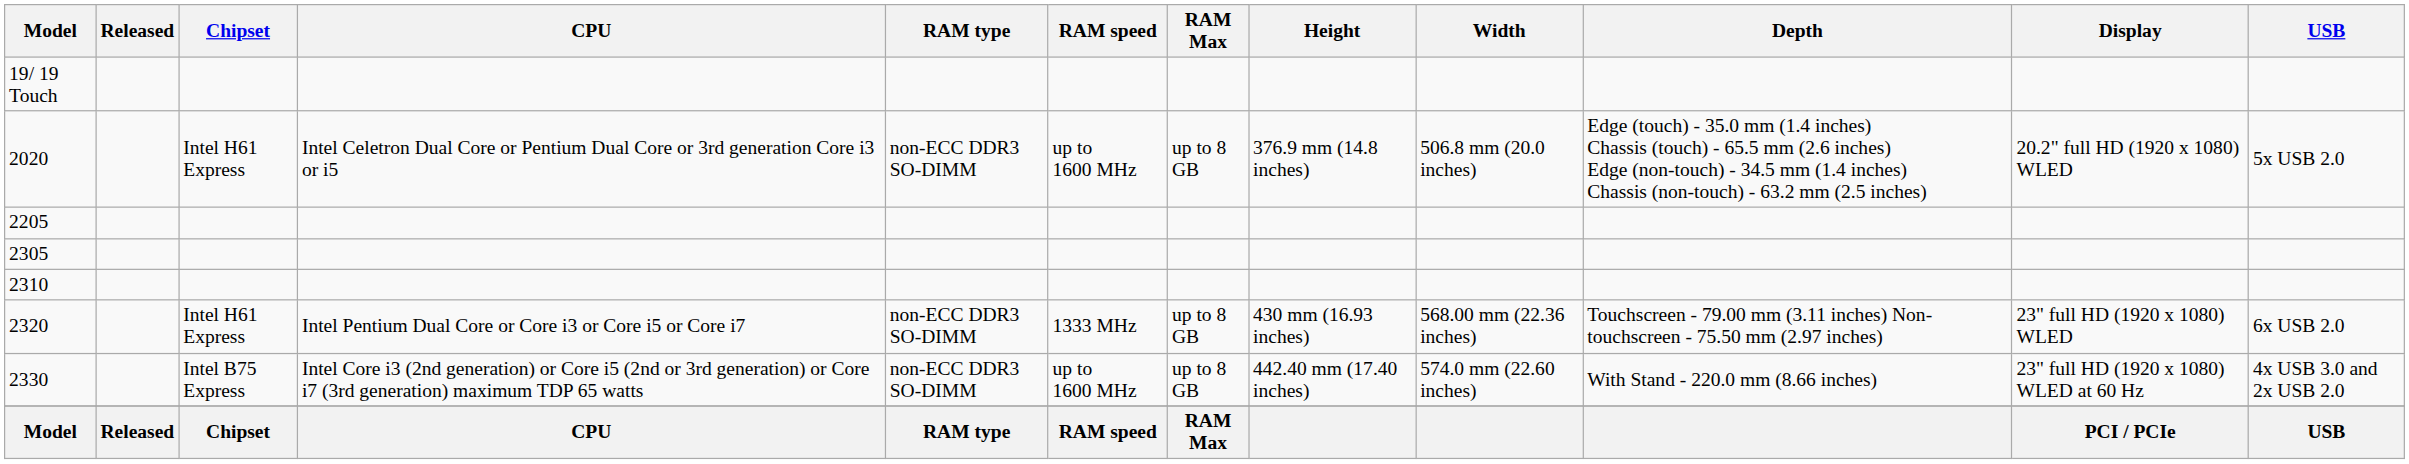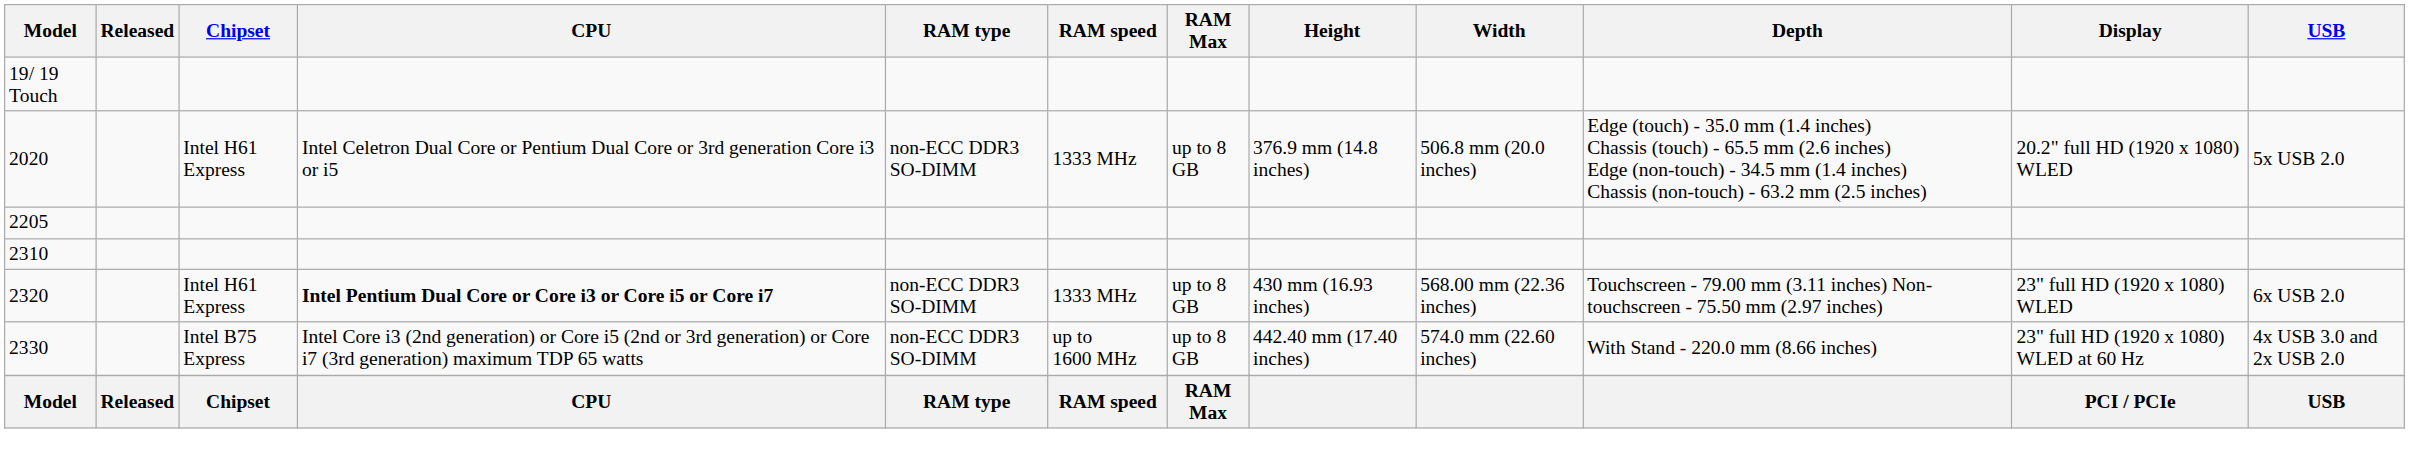 <table class="wikitable sortable">
 <tr>
 <th>Model</th>
 <th>Released</th>
 <th><a href='#'>Chipset</a></th>
 <th>CPU</th>
 <th>RAM type</th>
 <th>RAM speed</th>
 <th>RAM Max</th>
 <th>Height</th>
 <th>Width</th>
 <th>Depth</th>
 <th>Display</th>
 <th><a href='#'>USB</a></th>
 </tr>
 <tr>
 <td>19/ 19 Touch</td>
 <td></td>
 <td></td>
 <td></td>
 <td></td>
 <td></td>
 <td></td>
 <td></td>
 <td></td>
 <td></td>
 <td></td>
 <td></td>
 </tr>
 <tr>
 <td>2020</td>
 <td></td>
 <td>Intel H61 Express</td>
 <td>Intel Celetron Dual Core or Pentium Dual Core or 3rd generation Core i3 or i5</td>
 <td>non-ECC DDR3 SO-DIMM</td>
-<td>up to 1600 MHz</td>
+<td>1333 MHz</td>
 <td>up to 8 GB</td>
 <td>376.9 mm (14.8 inches)</td>
 <td>506.8 mm (20.0 inches)</td>
 <td>Edge (touch) - 35.0 mm (1.4 inches)<br>Chassis (touch) - 65.5 mm (2.6 inches)<br>Edge (non-touch) - 34.5 mm (1.4 inches)<br>Chassis (non-touch) - 63.2 mm (2.5 inches)</td>
 <td>20.2" full HD (1920 x 1080) WLED</td>
 <td>5x USB 2.0</td>
 </tr>
 <tr>
 <td>2205</td>
-<td></td>
-<td></td>
-<td></td>
-<td></td>
-<td></td>
-<td></td>
-<td></td>
-<td></td>
-<td></td>
-<td></td>
-<td></td>
-</tr>
-<tr>
-<td>2305</td>
 <td></td>
 <td></td>
 <td></td>
 <td></td>
 <td></td>
 <td></td>
 <td></td>
 <td></td>
 <td></td>
 <td></td>
 <td></td>
 </tr>
 <tr>
 <td>2310</td>
 <td></td>
 <td></td>
 <td></td>
 <td></td>
 <td></td>
 <td></td>
 <td></td>
 <td></td>
 <td></td>
 <td></td>
 <td></td>
 </tr>
 <tr>
 <td>2320</td>
 <td></td>
 <td>Intel H61 Express</td>
-<td>Intel Pentium Dual Core or Core i3 or Core i5 or Core i7</td>
+<td><strong>Intel Pentium Dual Core or Core i3 or Core i5 or Core i7</strong></td>
 <td>non-ECC DDR3 SO-DIMM</td>
 <td>1333 MHz</td>
 <td>up to 8 GB</td>
 <td>430 mm (16.93 inches)</td>
 <td>568.00 mm (22.36 inches)</td>
 <td>Touchscreen - 79.00 mm (3.11 inches) Non-touchscreen - 75.50 mm (2.97 inches)</td>
 <td>23" full HD (1920 x 1080) WLED</td>
 <td>6x USB 2.0</td>
 </tr>
 <tr>
 <td>2330</td>
 <td></td>
 <td>Intel B75 Express</td>
 <td>Intel Core i3 (2nd generation) or Core i5 (2nd or 3rd generation) or Core i7 (3rd generation) maximum TDP 65 watts</td>
 <td>non-ECC DDR3 SO-DIMM</td>
 <td>up to 1600 MHz</td>
 <td>up to 8 GB</td>
 <td>442.40 mm (17.40 inches)</td>
 <td>574.0 mm (22.60 inches)</td>
 <td>With Stand - 220.0 mm (8.66 inches)</td>
 <td>23" full HD (1920 x 1080) WLED at 60 Hz</td>
 <td>4x USB 3.0 and 2x USB 2.0</td>
 </tr>
 <tr>
 </tr>
 <tr>
 <th>Model</th>
 <th>Released</th>
 <th>Chipset</th>
 <th>CPU</th>
 <th>RAM type</th>
 <th>RAM speed</th>
 <th>RAM Max</th>
 <th></th>
 <th></th>
 <th></th>
 <th>PCI / PCIe</th>
 <th>USB</th>
 </tr>
 </table>
